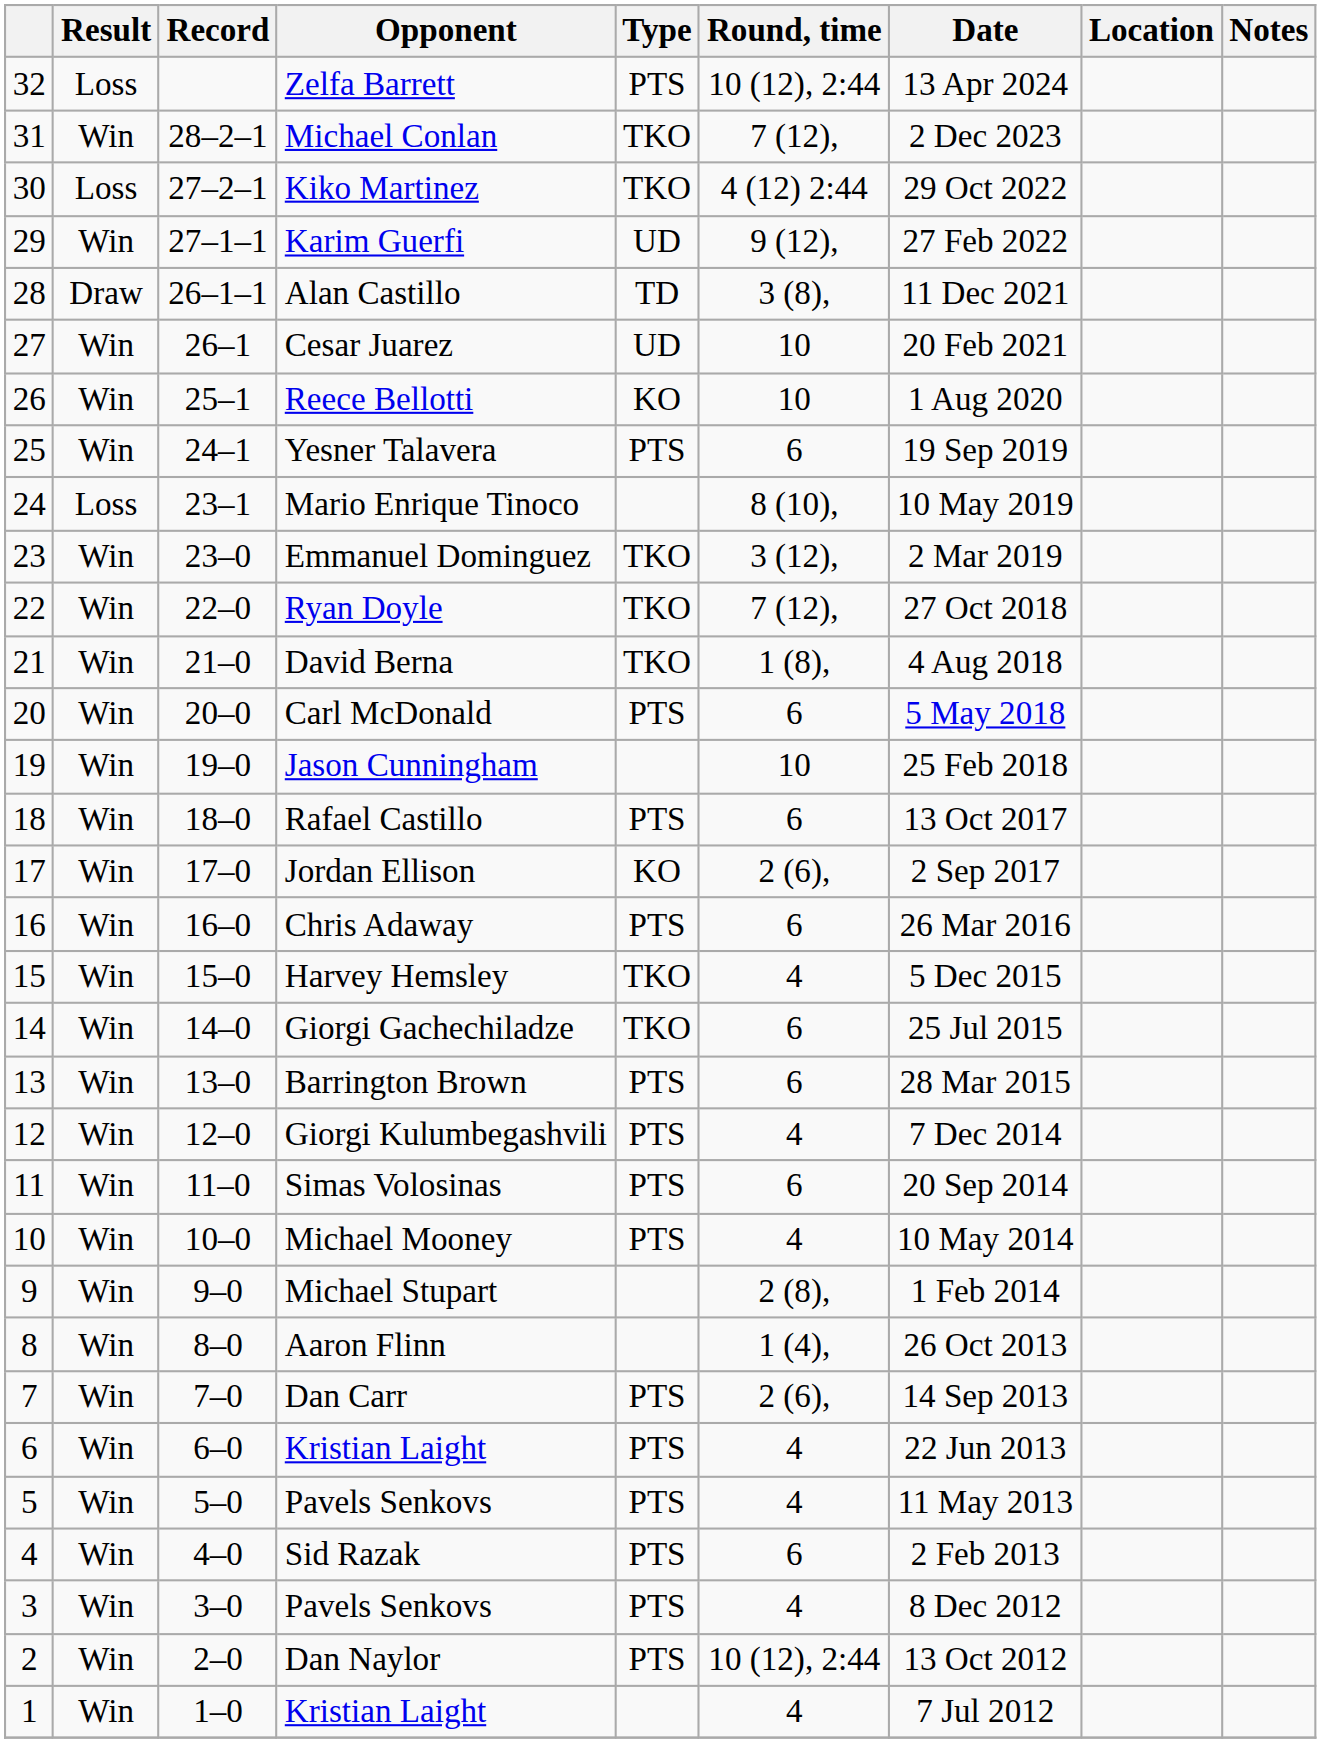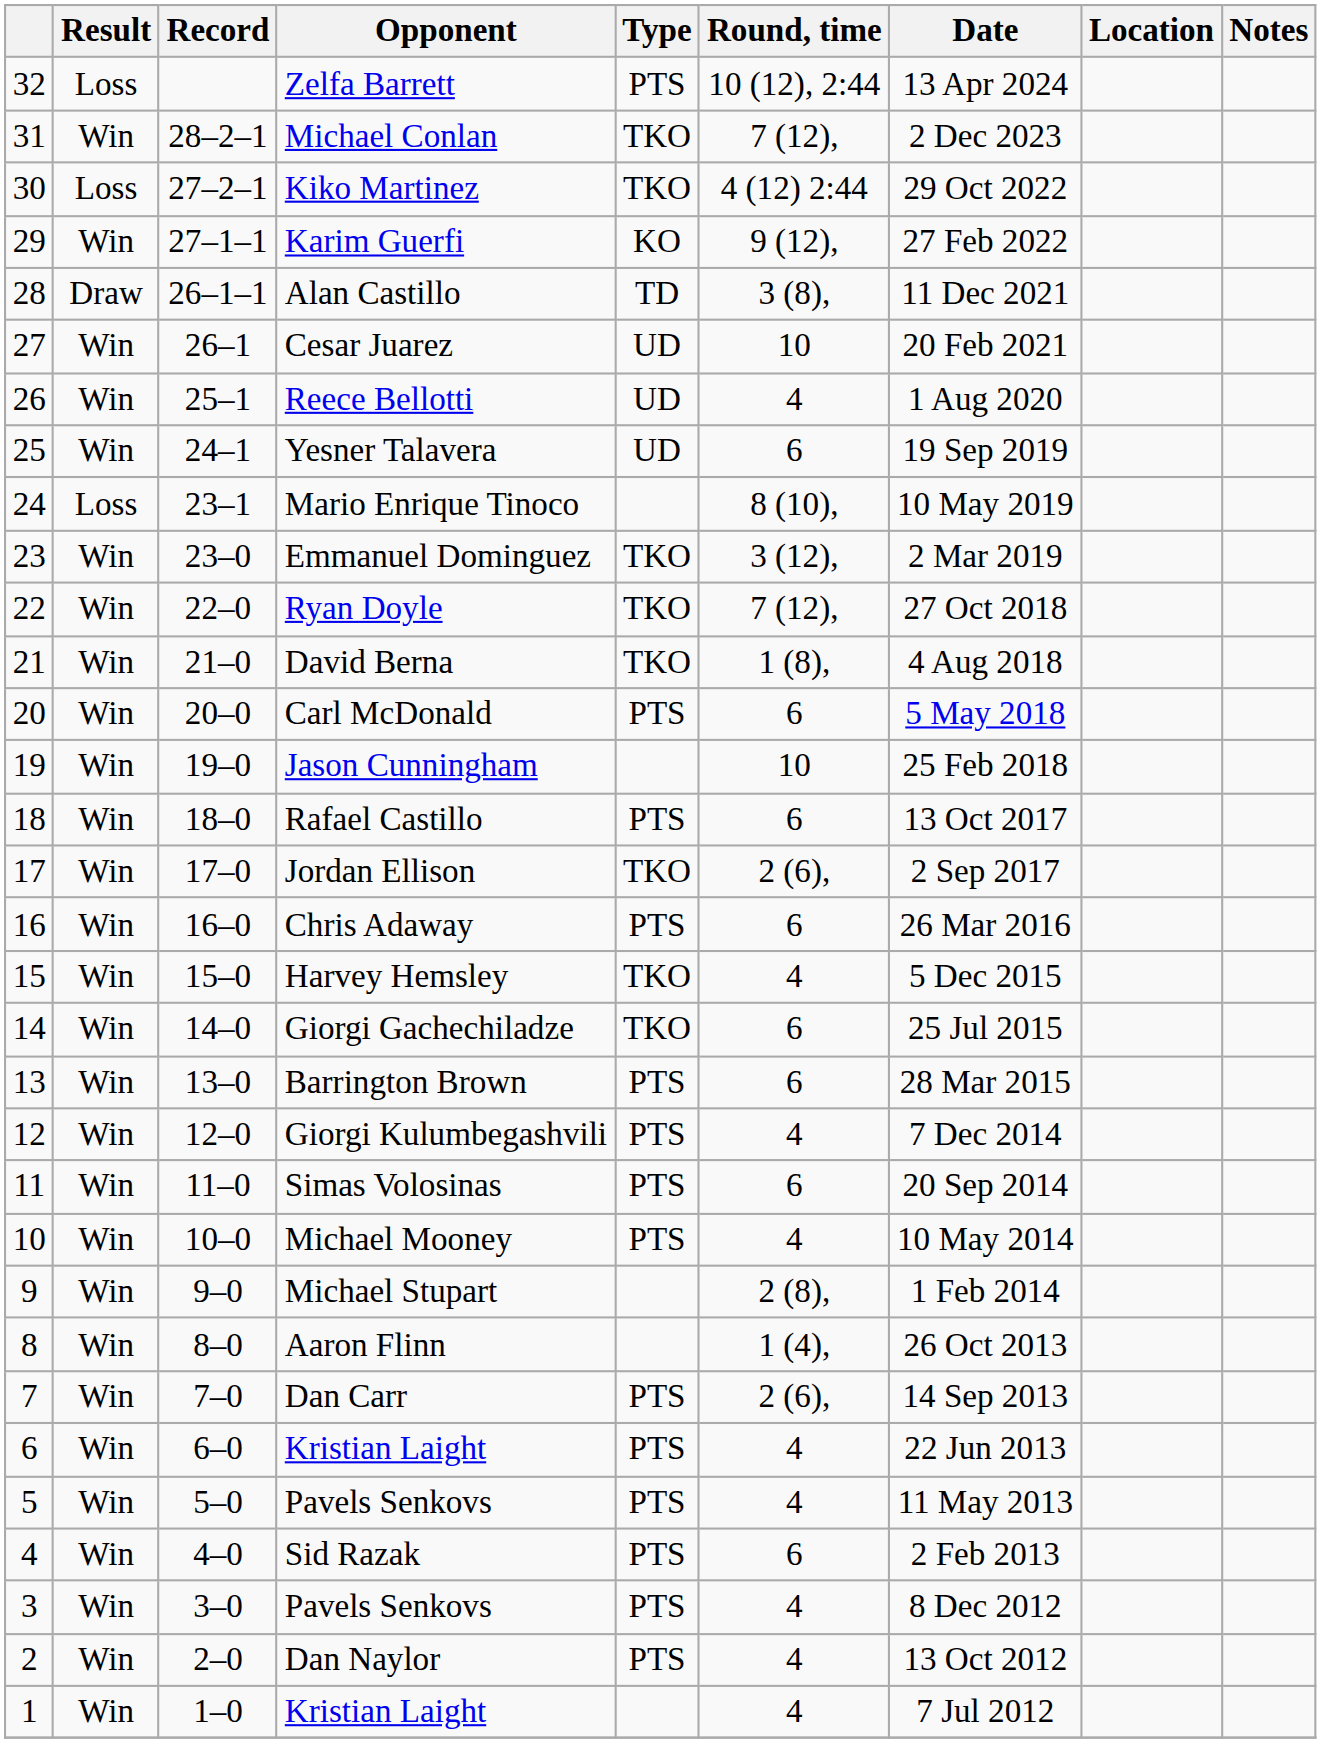 <table class="wikitable" style="text-align:center">
 <tr>
 <th></th>
 <th>Result</th>
 <th>Record</th>
 <th>Opponent</th>
 <th>Type</th>
 <th>Round, time</th>
 <th>Date</th>
 <th>Location</th>
 <th>Notes</th>
 </tr>
 <tr>
 <td>32</td>
 <td>Loss</td>
 <td></td>
 <td align=left><a href='#'>Zelfa Barrett</a></td>
 <td>PTS</td>
 <td>10 (12), 2:44</td>
 <td>13 Apr 2024</td>
 <td style="text-align:left;"></td>
 <td></td>
 </tr>
 <tr>
 <td>31</td>
 <td>Win</td>
 <td>28–2–1</td>
 <td style="text-align:left;"><a href='#'>Michael Conlan</a></td>
 <td>TKO</td>
 <td>7 (12), </td>
 <td>2 Dec 2023</td>
 <td style="text-align:left;"></td>
 <td align=left></td>
 </tr>
 <tr>
 <td>30</td>
 <td>Loss</td>
 <td>27–2–1</td>
 <td align=left><a href='#'>Kiko Martinez</a></td>
 <td>TKO</td>
 <td>4 (12) 2:44</td>
 <td>29 Oct 2022</td>
 <td align=left></td>
 <td align=left></td>
 </tr>
 <tr>
 <td>29</td>
 <td>Win</td>
 <td>27–1–1</td>
 <td align=left><a href='#'>Karim Guerfi</a></td>
-<td>UD</td>
+<td>KO</td>
 <td>9 (12), </td>
 <td>27 Feb 2022</td>
 <td align=left></td>
 <td align=left></td>
 </tr>
 <tr>
 <td>28</td>
 <td>Draw</td>
 <td>26–1–1</td>
 <td align=left>Alan Castillo</td>
 <td>TD</td>
 <td>3 (8), </td>
 <td>11 Dec 2021</td>
 <td style="text-align:left;"></td>
 <td align=left></td>
 </tr>
 <tr>
 <td>27</td>
 <td>Win</td>
 <td>26–1</td>
 <td align=left>Cesar Juarez</td>
 <td>UD</td>
 <td>10</td>
 <td>20 Feb 2021</td>
 <td style="text-align:left;"></td>
 <td align=left></td>
 </tr>
 <tr>
 <td>26</td>
 <td>Win</td>
 <td>25–1</td>
 <td align=left><a href='#'>Reece Bellotti</a></td>
-<td>KO</td>
-<td>10</td>
+<td>UD</td>
+<td>4</td>
 <td>1 Aug 2020</td>
 <td align=left></td>
 <td></td>
 </tr>
 <tr>
 <td>25</td>
 <td>Win</td>
 <td>24–1</td>
 <td align=left>Yesner Talavera</td>
-<td>PTS</td>
+<td>UD</td>
 <td>6</td>
 <td>19 Sep 2019</td>
 <td align=left></td>
 <td></td>
 </tr>
 <tr>
 <td>24</td>
 <td>Loss</td>
 <td>23–1</td>
 <td align=left>Mario Enrique Tinoco</td>
 <td></td>
 <td>8 (10), </td>
 <td>10 May 2019</td>
 <td align=left></td>
 <td align=left></td>
 </tr>
 <tr>
 <td>23</td>
 <td>Win</td>
 <td>23–0</td>
 <td align=left>Emmanuel Dominguez</td>
 <td>TKO</td>
 <td>3 (12), </td>
 <td>2 Mar 2019</td>
 <td align=left></td>
 <td align=left></td>
 </tr>
 <tr>
 <td>22</td>
 <td>Win</td>
 <td>22–0</td>
 <td align=left><a href='#'>Ryan Doyle</a></td>
 <td>TKO</td>
 <td>7 (12), </td>
 <td>27 Oct 2018</td>
 <td align=left></td>
 <td align=left></td>
 </tr>
 <tr>
 <td>21</td>
 <td>Win</td>
 <td>21–0</td>
 <td align=left>David Berna</td>
 <td>TKO</td>
 <td>1 (8), </td>
 <td>4 Aug 2018</td>
 <td align=left></td>
 <td></td>
 </tr>
 <tr>
 <td>20</td>
 <td>Win</td>
 <td>20–0</td>
 <td align=left>Carl McDonald</td>
 <td>PTS</td>
 <td>6</td>
 <td><a href='#'>5 May 2018</a></td>
 <td align=left></td>
 <td></td>
 </tr>
 <tr>
 <td>19</td>
 <td>Win</td>
 <td>19–0</td>
 <td align=left><a href='#'>Jason Cunningham</a></td>
 <td></td>
 <td>10</td>
 <td>25 Feb 2018</td>
 <td align=left></td>
 <td></td>
 </tr>
 <tr>
 <td>18</td>
 <td>Win</td>
 <td>18–0</td>
 <td align=left>Rafael Castillo</td>
 <td>PTS</td>
 <td>6</td>
 <td>13 Oct 2017</td>
 <td align=left></td>
 <td></td>
 </tr>
 <tr>
 <td>17</td>
 <td>Win</td>
 <td>17–0</td>
 <td align=left>Jordan Ellison</td>
-<td>KO</td>
+<td>TKO</td>
 <td>2 (6), </td>
 <td>2 Sep 2017</td>
 <td align=left></td>
 <td></td>
 </tr>
 <tr>
 <td>16</td>
 <td>Win</td>
 <td>16–0</td>
 <td align=left>Chris Adaway</td>
 <td>PTS</td>
 <td>6</td>
 <td>26 Mar 2016</td>
 <td align=left></td>
 <td></td>
 </tr>
 <tr>
 <td>15</td>
 <td>Win</td>
 <td>15–0</td>
 <td align=left>Harvey Hemsley</td>
 <td>TKO</td>
 <td>4</td>
 <td>5 Dec 2015</td>
 <td align=left></td>
 <td></td>
 </tr>
 <tr>
 <td>14</td>
 <td>Win</td>
 <td>14–0</td>
 <td align=left>Giorgi Gachechiladze</td>
 <td>TKO</td>
 <td>6</td>
 <td>25 Jul 2015</td>
 <td align=left></td>
 <td></td>
 </tr>
 <tr>
 <td>13</td>
 <td>Win</td>
 <td>13–0</td>
 <td align=left>Barrington Brown</td>
 <td>PTS</td>
 <td>6</td>
 <td>28 Mar 2015</td>
 <td align=left></td>
 <td></td>
 </tr>
 <tr>
 <td>12</td>
 <td>Win</td>
 <td>12–0</td>
 <td align=left>Giorgi Kulumbegashvili</td>
 <td>PTS</td>
 <td>4</td>
 <td>7 Dec 2014</td>
 <td align=left></td>
 <td></td>
 </tr>
 <tr>
 <td>11</td>
 <td>Win</td>
 <td>11–0</td>
 <td align=left>Simas Volosinas</td>
 <td>PTS</td>
 <td>6</td>
 <td>20 Sep 2014</td>
 <td align=left></td>
 <td></td>
 </tr>
 <tr>
 <td>10</td>
 <td>Win</td>
 <td>10–0</td>
 <td align=left>Michael Mooney</td>
 <td>PTS</td>
 <td>4</td>
 <td>10 May 2014</td>
 <td align=left></td>
 <td></td>
 </tr>
 <tr>
 <td>9</td>
 <td>Win</td>
 <td>9–0</td>
 <td align=left>Michael Stupart</td>
 <td></td>
 <td>2 (8), </td>
 <td>1 Feb 2014</td>
 <td align=left></td>
 <td></td>
 </tr>
 <tr>
 <td>8</td>
 <td>Win</td>
 <td>8–0</td>
 <td align=left>Aaron Flinn</td>
 <td></td>
 <td>1 (4), </td>
 <td>26 Oct 2013</td>
 <td align=left></td>
 <td></td>
 </tr>
 <tr>
 <td>7</td>
 <td>Win</td>
 <td>7–0</td>
 <td align=left>Dan Carr</td>
 <td>PTS</td>
 <td>2 (6), </td>
 <td>14 Sep 2013</td>
 <td align=left></td>
 <td></td>
 </tr>
 <tr>
 <td>6</td>
 <td>Win</td>
 <td>6–0</td>
 <td align=left><a href='#'>Kristian Laight</a></td>
 <td>PTS</td>
 <td>4</td>
 <td>22 Jun 2013</td>
 <td align=left></td>
 <td></td>
 </tr>
 <tr>
 <td>5</td>
 <td>Win</td>
 <td>5–0</td>
 <td align=left>Pavels Senkovs</td>
 <td>PTS</td>
 <td>4</td>
 <td>11 May 2013</td>
 <td align=left></td>
 <td></td>
 </tr>
 <tr>
 <td>4</td>
 <td>Win</td>
 <td>4–0</td>
 <td align=left>Sid Razak</td>
 <td>PTS</td>
 <td>6</td>
 <td>2 Feb 2013</td>
 <td align=left></td>
 <td></td>
 </tr>
 <tr>
 <td>3</td>
 <td>Win</td>
 <td>3–0</td>
 <td align=left>Pavels Senkovs</td>
 <td>PTS</td>
 <td>4</td>
 <td>8 Dec 2012</td>
 <td align=left></td>
 <td></td>
 </tr>
 <tr>
 <td>2</td>
 <td>Win</td>
 <td>2–0</td>
 <td align=left>Dan Naylor</td>
 <td>PTS</td>
-<td>10 (12), 2:44</td>
+<td>4</td>
 <td>13 Oct 2012</td>
 <td align=left></td>
 <td></td>
 </tr>
 <tr>
 <td>1</td>
 <td>Win</td>
 <td>1–0</td>
 <td align=left><a href='#'>Kristian Laight</a></td>
 <td></td>
 <td>4</td>
 <td>7 Jul 2012</td>
 <td align=left></td>
 <td></td>
 </tr>
 <tr>
 </tr>
 </table>
